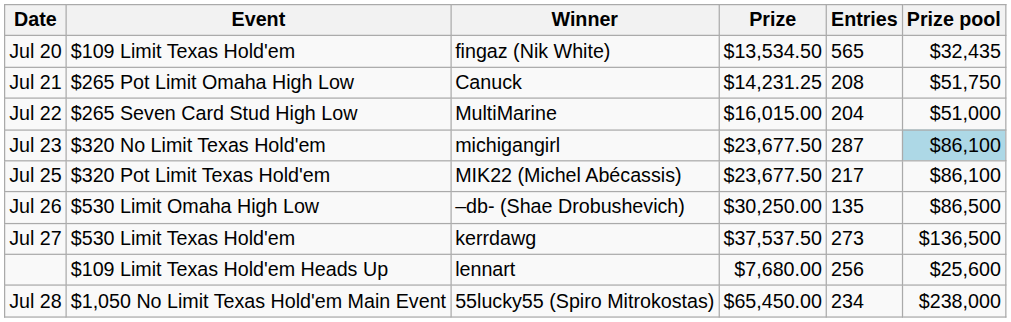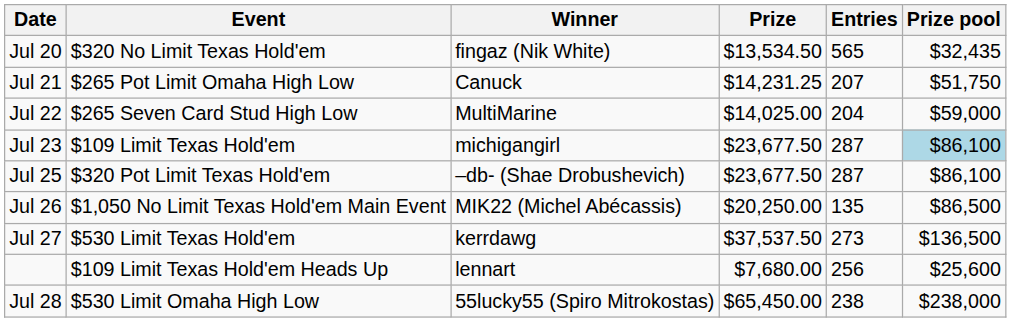 <table class="wikitable">
 <tr>
 <th>Date</th>
 <th>Event</th>
 <th>Winner</th>
 <th>Prize</th>
 <th>Entries</th>
 <th>Prize pool</th>
 </tr>
 <tr>
 <td>Jul 20</td>
-<td>$109 Limit Texas Hold'em</td>
+<td>$320 No Limit Texas Hold'em</td>
 <td> fingaz (Nik White)</td>
 <td>$13,534.50</td>
 <td>565</td>
 <td style="text-align:right">$32,435</td>
 </tr>
 <tr>
 <td>Jul 21</td>
 <td>$265 Pot Limit Omaha High Low</td>
 <td> Canuck</td>
 <td>$14,231.25</td>
-<td>208</td>
+<td>207</td>
 <td style="text-align:right">$51,750</td>
 </tr>
 <tr>
 <td>Jul 22</td>
 <td>$265 Seven Card Stud High Low</td>
 <td> MultiMarine</td>
-<td>$16,015.00</td>
+<td>$14,025.00</td>
 <td>204</td>
-<td style="text-align:right">$51,000</td>
+<td style="text-align:right">$59,000</td>
 </tr>
 <tr>
 <td>Jul 23</td>
-<td>$320 No Limit Texas Hold'em</td>
+<td>$109 Limit Texas Hold'em</td>
 <td> michigangirl</td>
 <td>$23,677.50</td>
 <td>287</td>
 <td style="background: lightblue; text-align:right">$86,100</td>
 </tr>
 <tr>
 <td>Jul 25</td>
 <td>$320 Pot Limit Texas Hold'em</td>
-<td> MIK22 (Michel Abécassis) </td>
+<td> –db- (Shae Drobushevich) </td>
 <td>$23,677.50</td>
-<td>217</td>
+<td>287</td>
 <td style="text-align:right">$86,100</td>
 </tr>
 <tr>
 <td>Jul 26</td>
-<td>$530 Limit Omaha High Low</td>
-<td> –db- (Shae Drobushevich) </td>
-<td>$30,250.00</td>
+<td>$1,050 No Limit Texas Hold'em Main Event</td>
+<td> MIK22 (Michel Abécassis) </td>
+<td>$20,250.00</td>
 <td>135</td>
 <td style="text-align:right">$86,500</td>
 </tr>
 <tr>
 <td>Jul 27</td>
 <td>$530 Limit Texas Hold'em</td>
 <td> kerrdawg</td>
 <td>$37,537.50</td>
 <td>273</td>
 <td style="text-align:right">$136,500</td>
 </tr>
 <tr>
 <td></td>
 <td>$109 Limit Texas Hold'em Heads Up</td>
 <td> lennart</td>
 <td style="text-align:right">$7,680.00</td>
 <td>256</td>
 <td style="text-align:right">$25,600</td>
 </tr>
 <tr>
 <td>Jul 28</td>
-<td>$1,050 No Limit Texas Hold'em Main Event</td>
+<td>$530 Limit Omaha High Low</td>
 <td> 55lucky55 (Spiro Mitrokostas) </td>
 <td>$65,450.00</td>
-<td>234</td>
+<td>238</td>
 <td style="text-align:right">$238,000</td>
 </tr>
 </table>
